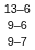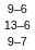 <table style="text-align:center">
 <tr>
 <th width=200></th>
 <th width=100></th>
 <th width=200></th>
 </tr>
 <tr>
 <td align=right><strong></strong></td>
-<td>13–6</td>
+<td>9–6</td>
 <td align=left></td>
 </tr>
 <tr>
 <td align=right><strong></strong></td>
-<td>9–6</td>
+<td>13–6</td>
 <td align=left></td>
 </tr>
 <tr>
 <td align=right><strong></strong></td>
 <td>9–7</td>
 <td align=left></td>
 </tr>
 </table>
